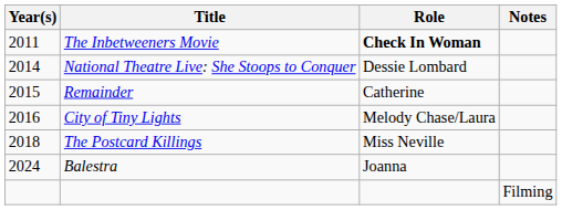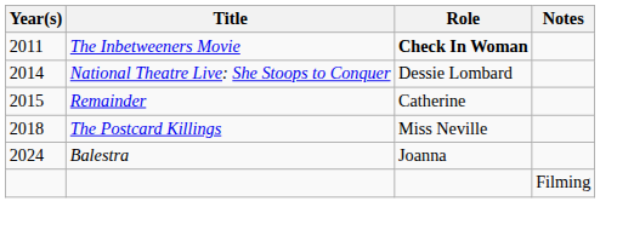 <table class="wikitable">
 <tr>
 <th>Year(s)</th>
 <th>Title</th>
 <th>Role</th>
 <th>Notes</th>
 </tr>
 <tr>
 <td>2011</td>
 <td><em><a href='#'>The Inbetweeners Movie</a></em></td>
 <td><strong>Check In Woman</strong></td>
 <td></td>
 </tr>
 <tr>
 <td>2014</td>
 <td><em><a href='#'>National Theatre Live</a>: <a href='#'>She Stoops to Conquer</a></em></td>
 <td>Dessie Lombard</td>
 <td></td>
 </tr>
 <tr>
 <td>2015</td>
 <td><em><a href='#'>Remainder</a></em></td>
 <td>Catherine</td>
 <td></td>
 </tr>
 <tr>
-<td>2016</td>
-<td><em><a href='#'>City of Tiny Lights</a></em></td>
-<td>Melody Chase/Laura</td>
-<td></td>
-</tr>
-<tr>
 <td>2018</td>
 <td><em><a href='#'>The Postcard Killings</a></em></td>
 <td>Miss Neville</td>
 <td></td>
 </tr>
 <tr>
 <td>2024</td>
 <td><em>Balestra</em></td>
 <td>Joanna</td>
 <td></td>
 </tr>
 <tr>
 <td></td>
 <td></td>
 <td></td>
 <td>Filming</td>
 </tr>
 </table>
